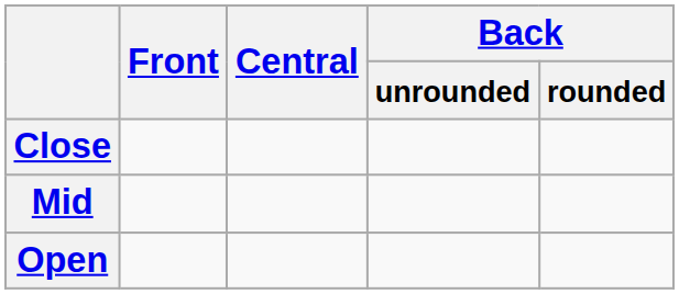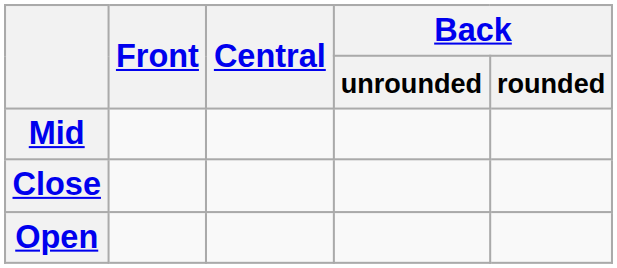 <table class="wikitable" style="text-align:center">
 <tr>
 <th rowspan="2"></th>
 <th rowspan="2"><a href='#'>Front</a></th>
 <th rowspan="2"><a href='#'>Central</a></th>
 <th colspan="2"><a href='#'>Back</a></th>
 </tr>
 <tr>
 <th><small>unrounded</small></th>
 <th><small>rounded</small></th>
 </tr>
 <tr>
-<th><a href='#'>Close</a></th>
+<th><a href='#'>Mid</a></th>
 <td></td>
 <td></td>
 <td></td>
 <td></td>
 </tr>
 <tr>
-<th><a href='#'>Mid</a></th>
+<th><a href='#'>Close</a></th>
 <td></td>
 <td></td>
 <td></td>
 <td></td>
 </tr>
 <tr>
 <th><a href='#'>Open</a></th>
 <td></td>
 <td></td>
 <td></td>
 <td></td>
 </tr>
 </table>
